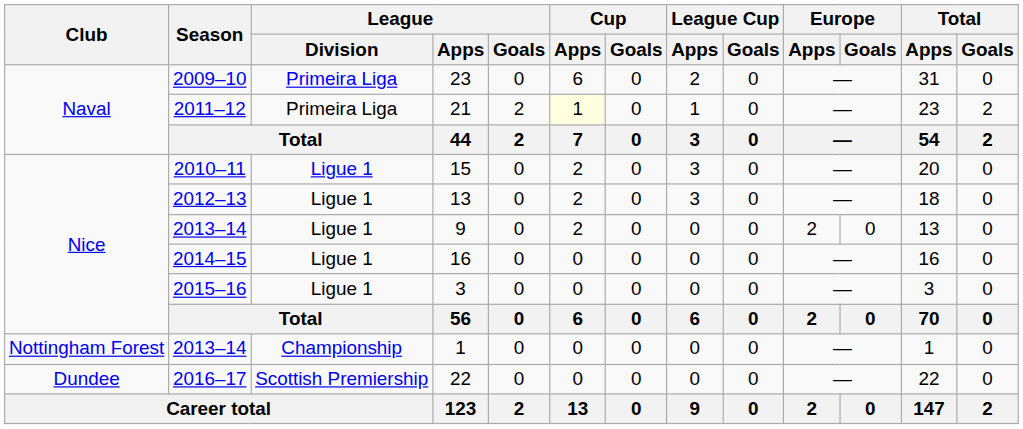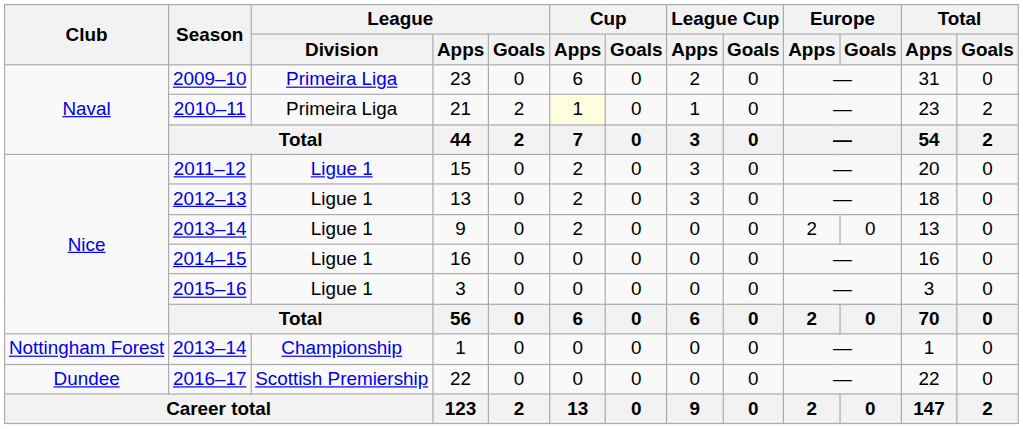 <table class="wikitable" style="text-align:center">
 <tr>
 <th rowspan="2">Club</th>
 <th rowspan="2">Season</th>
 <th colspan="3">League</th>
 <th colspan="2">Cup</th>
 <th colspan="2">League Cup</th>
 <th colspan="2">Europe</th>
 <th colspan="2">Total</th>
 </tr>
 <tr>
 <th>Division</th>
 <th>Apps</th>
 <th>Goals</th>
 <th>Apps</th>
 <th>Goals</th>
 <th>Apps</th>
 <th>Goals</th>
 <th>Apps</th>
 <th>Goals</th>
 <th>Apps</th>
 <th>Goals</th>
 </tr>
 <tr>
 <td rowspan="3" valign="center"><a href='#'>Naval</a></td>
 <td><a href='#'>2009–10</a></td>
 <td><a href='#'>Primeira Liga</a></td>
 <td>23</td>
 <td>0</td>
 <td>6</td>
 <td>0</td>
 <td>2</td>
 <td>0</td>
 <td colspan="2">—</td>
 <td>31</td>
 <td>0</td>
 </tr>
 <tr>
-<td><a href='#'>2011–12</a></td>
+<td><a href='#'>2010–11</a></td>
 <td>Primeira Liga</td>
 <td>21</td>
 <td>2</td>
 <td style="background: lightyellow;">1</td>
 <td>0</td>
 <td>1</td>
 <td>0</td>
 <td colspan="2">—</td>
 <td>23</td>
 <td>2</td>
 </tr>
 <tr>
 <th colspan="2">Total</th>
 <th>44</th>
 <th>2</th>
 <th>7</th>
 <th>0</th>
 <th>3</th>
 <th>0</th>
 <th colspan="2">—</th>
 <th>54</th>
 <th>2</th>
 </tr>
 <tr>
 <td rowspan="6" valign="center"><a href='#'>Nice</a></td>
-<td><a href='#'>2010–11</a></td>
+<td><a href='#'>2011–12</a></td>
 <td><a href='#'>Ligue 1</a></td>
 <td>15</td>
 <td>0</td>
 <td>2</td>
 <td>0</td>
 <td>3</td>
 <td>0</td>
 <td colspan="2">—</td>
 <td>20</td>
 <td>0</td>
 </tr>
 <tr>
 <td><a href='#'>2012–13</a></td>
 <td>Ligue 1</td>
 <td>13</td>
 <td>0</td>
 <td>2</td>
 <td>0</td>
 <td>3</td>
 <td>0</td>
 <td colspan="2">—</td>
 <td>18</td>
 <td>0</td>
 </tr>
 <tr>
 <td><a href='#'>2013–14</a></td>
 <td>Ligue 1</td>
 <td>9</td>
 <td>0</td>
 <td>2</td>
 <td>0</td>
 <td>0</td>
 <td>0</td>
 <td>2</td>
 <td>0</td>
 <td>13</td>
 <td>0</td>
 </tr>
 <tr>
 <td><a href='#'>2014–15</a></td>
 <td>Ligue 1</td>
 <td>16</td>
 <td>0</td>
 <td>0</td>
 <td>0</td>
 <td>0</td>
 <td>0</td>
 <td colspan="2">—</td>
 <td>16</td>
 <td>0</td>
 </tr>
 <tr>
 <td><a href='#'>2015–16</a></td>
 <td>Ligue 1</td>
 <td>3</td>
 <td>0</td>
 <td>0</td>
 <td>0</td>
 <td>0</td>
 <td>0</td>
 <td colspan="2">—</td>
 <td>3</td>
 <td>0</td>
 </tr>
 <tr>
 <th colspan="2">Total</th>
 <th>56</th>
 <th>0</th>
 <th>6</th>
 <th>0</th>
 <th>6</th>
 <th>0</th>
 <th>2</th>
 <th>0</th>
 <th>70</th>
 <th>0</th>
 </tr>
 <tr>
 <td><a href='#'>Nottingham Forest</a></td>
 <td><a href='#'>2013–14</a></td>
 <td><a href='#'>Championship</a></td>
 <td>1</td>
 <td>0</td>
 <td>0</td>
 <td>0</td>
 <td>0</td>
 <td>0</td>
 <td colspan="2">—</td>
 <td>1</td>
 <td>0</td>
 </tr>
 <tr>
 <td><a href='#'>Dundee</a></td>
 <td><a href='#'>2016–17</a></td>
 <td><a href='#'>Scottish Premiership</a></td>
 <td>22</td>
 <td>0</td>
 <td>0</td>
 <td>0</td>
 <td>0</td>
 <td>0</td>
 <td colspan="2">—</td>
 <td>22</td>
 <td>0</td>
 </tr>
 <tr>
 <th colspan="3">Career total</th>
 <th>123</th>
 <th>2</th>
 <th>13</th>
 <th>0</th>
 <th>9</th>
 <th>0</th>
 <th>2</th>
 <th>0</th>
 <th>147</th>
 <th>2</th>
 </tr>
 </table>
